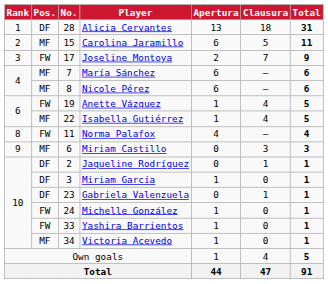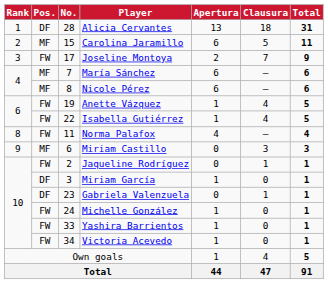 <table class="wikitable" style="text-align:center;">
 <tr>
 <th style=background-color:#CD1731;color:#FFFFFF>Rank</th>
 <th style=background-color:#CD1731;color:#FFFFFF>Pos.</th>
 <th style=background-color:#CD1731;color:#FFFFFF>No.</th>
 <th style=background-color:#CD1731;color:#FFFFFF>Player</th>
 <th style=background-color:#CD1731;color:#FFFFFF>Apertura</th>
 <th style=background-color:#CD1731;color:#FFFFFF>Clausura</th>
 <th style=background-color:#CD1731;color:#FFFFFF>Total</th>
 </tr>
 <tr>
 <td>1</td>
 <td>DF</td>
 <td>28</td>
 <td align=left> <a href='#'>Alicia Cervantes</a></td>
 <td>13</td>
 <td>18</td>
 <td><strong>31</strong></td>
 </tr>
 <tr>
 <td>2</td>
 <td>MF</td>
 <td>15</td>
 <td align=left> <a href='#'>Carolina Jaramillo</a></td>
 <td>6</td>
 <td>5</td>
 <td><strong>11</strong></td>
 </tr>
 <tr>
 <td>3</td>
 <td>FW</td>
 <td>17</td>
 <td align=left> <a href='#'>Joseline Montoya</a></td>
 <td>2</td>
 <td>7</td>
 <td><strong>9</strong></td>
 </tr>
 <tr>
 <td rowspan=2>4</td>
 <td>MF</td>
 <td>7</td>
 <td align=left> <a href='#'>María Sánchez</a></td>
 <td>6</td>
 <td>–</td>
 <td><strong>6</strong></td>
 </tr>
 <tr>
 <td>MF</td>
 <td>8</td>
 <td align=left> <a href='#'>Nicole Pérez</a></td>
 <td>6</td>
 <td>–</td>
 <td><strong>6</strong></td>
 </tr>
 <tr>
 <td rowspan=2>6</td>
 <td>FW</td>
 <td>19</td>
 <td align=left> <a href='#'>Anette Vázquez</a></td>
 <td>1</td>
 <td>4</td>
 <td><strong>5</strong></td>
 </tr>
 <tr>
-<td>MF</td>
+<td>FW</td>
 <td>22</td>
 <td align=left> <a href='#'>Isabella Gutiérrez</a></td>
 <td>1</td>
 <td>4</td>
 <td><strong>5</strong></td>
 </tr>
 <tr>
 <td>8</td>
 <td>FW</td>
 <td>11</td>
 <td align=left> <a href='#'>Norma Palafox</a></td>
 <td>4</td>
 <td>–</td>
 <td><strong>4</strong></td>
 </tr>
 <tr>
 <td>9</td>
 <td>MF</td>
 <td>6</td>
 <td align=left> <a href='#'>Miriam Castillo</a></td>
 <td>0</td>
 <td>3</td>
 <td><strong>3</strong></td>
 </tr>
 <tr>
 <td rowspan=6>10</td>
-<td>DF</td>
+<td>FW</td>
 <td>2</td>
 <td align=left> <a href='#'>Jaqueline Rodríguez</a></td>
 <td>0</td>
 <td>1</td>
 <td><strong>1</strong></td>
 </tr>
 <tr>
 <td>DF</td>
 <td>3</td>
 <td align=left> <a href='#'>Miriam García</a></td>
 <td>1</td>
 <td>0</td>
 <td><strong>1</strong></td>
 </tr>
 <tr>
 <td>DF</td>
 <td>23</td>
 <td align=left> <a href='#'>Gabriela Valenzuela</a></td>
 <td>0</td>
 <td>1</td>
 <td><strong>1</strong></td>
 </tr>
 <tr>
 <td>FW</td>
 <td>24</td>
 <td align=left> <a href='#'>Michelle González</a></td>
 <td>1</td>
 <td>0</td>
 <td><strong>1</strong></td>
 </tr>
 <tr>
 <td>FW</td>
 <td>33</td>
 <td align=left> <a href='#'>Yashira Barrientos</a></td>
 <td>1</td>
 <td>0</td>
 <td><strong>1</strong></td>
 </tr>
 <tr>
-<td>MF</td>
+<td>FW</td>
 <td>34</td>
 <td align=left> <a href='#'>Victoria Acevedo</a></td>
 <td>1</td>
 <td>0</td>
 <td><strong>1</strong></td>
 </tr>
 <tr>
 <td colspan=4>Own goals</td>
 <td>1</td>
 <td>4</td>
 <td><strong>5</strong></td>
 </tr>
 <tr>
 <th align=center colspan=4>Total</th>
 <th align=center>44</th>
 <th align=center>47</th>
 <th align=center>91</th>
 </tr>
 </table>
